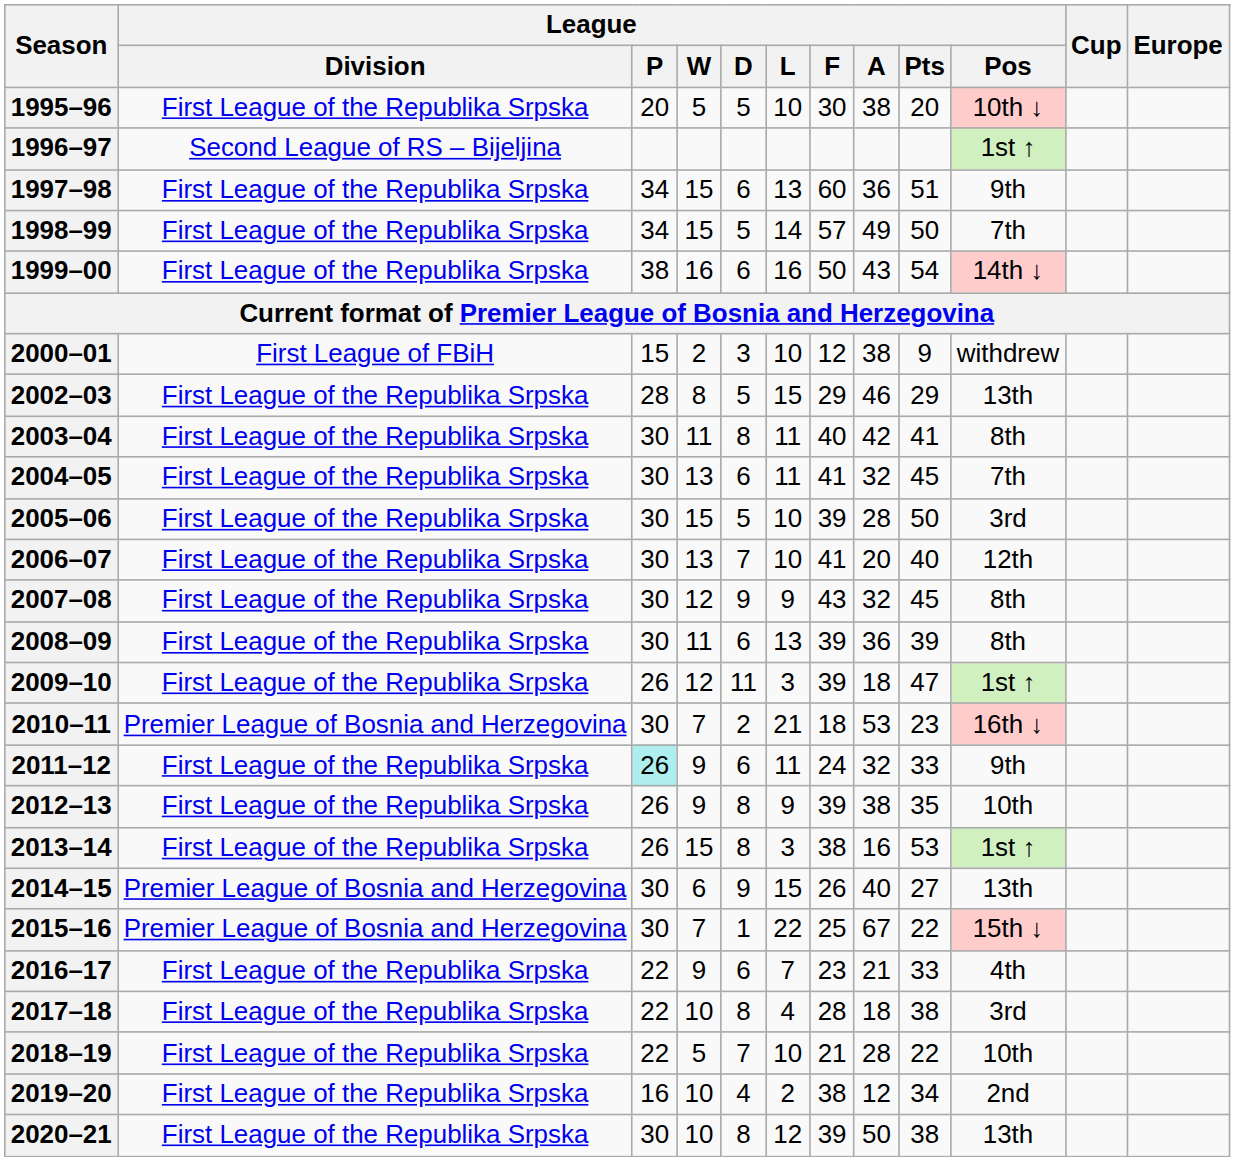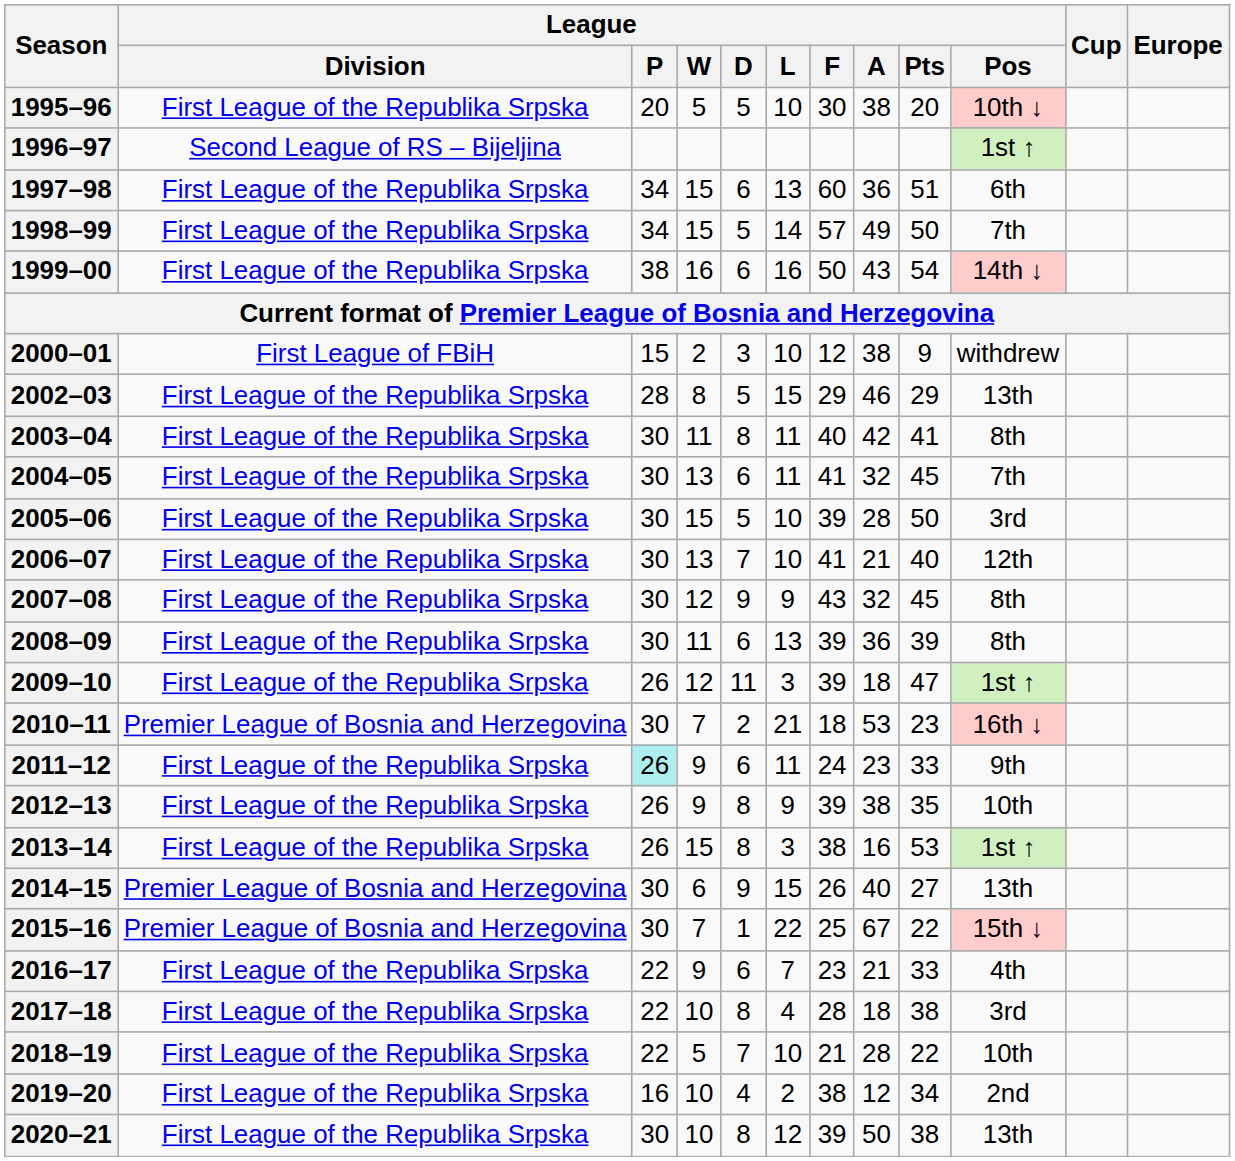 <table class="wikitable" style="text-align: center">
 <tr>
 <th rowspan="2">Season</th>
 <th colspan="9">League</th>
 <th rowspan="2">Cup</th>
 <th rowspan="2">Europe</th>
 </tr>
 <tr>
 <th>Division</th>
 <th width="20">P</th>
 <th width="20">W</th>
 <th width="20">D</th>
 <th width="20">L</th>
 <th width="20">F</th>
 <th width="20">A</th>
 <th width="20">Pts</th>
 <th>Pos</th>
 </tr>
 <tr>
 <th>1995–96</th>
 <td><a href='#'>First League of the Republika Srpska</a></td>
 <td>20</td>
 <td>5</td>
 <td>5</td>
 <td>10</td>
 <td>30</td>
 <td>38</td>
 <td>20</td>
 <td bgcolor=#FFCCCC>10th ↓</td>
 <td></td>
 <td></td>
 </tr>
 <tr>
 <th>1996–97</th>
 <td><a href='#'>Second League of RS – Bijeljina</a></td>
 <td></td>
 <td></td>
 <td></td>
 <td></td>
 <td></td>
 <td></td>
 <td></td>
 <td bgcolor=#D0F0C0>1st ↑</td>
 <td></td>
 <td></td>
 </tr>
 <tr>
 <th>1997–98</th>
 <td><a href='#'>First League of the Republika Srpska</a></td>
 <td>34</td>
 <td>15</td>
 <td>6</td>
 <td>13</td>
 <td>60</td>
 <td>36</td>
 <td>51</td>
-<td>9th</td>
+<td>6th</td>
 <td></td>
 <td></td>
 </tr>
 <tr>
 <th>1998–99</th>
 <td><a href='#'>First League of the Republika Srpska</a></td>
 <td>34</td>
 <td>15</td>
 <td>5</td>
 <td>14</td>
 <td>57</td>
 <td>49</td>
 <td>50</td>
 <td>7th</td>
 <td></td>
 <td></td>
 </tr>
 <tr>
 <th>1999–00</th>
 <td><a href='#'>First League of the Republika Srpska</a></td>
 <td>38</td>
 <td>16</td>
 <td>6</td>
 <td>16</td>
 <td>50</td>
 <td>43</td>
 <td>54</td>
 <td bgcolor=#FFCCCC>14th ↓</td>
 <td></td>
 <td></td>
 </tr>
 <tr>
 <th colspan="15">Current format of <a href='#'>Premier League of Bosnia and Herzegovina</a></th>
 </tr>
 <tr>
 <th>2000–01</th>
 <td><a href='#'>First League of FBiH</a></td>
 <td>15</td>
 <td>2</td>
 <td>3</td>
 <td>10</td>
 <td>12</td>
 <td>38</td>
 <td>9</td>
 <td>withdrew</td>
 <td></td>
 <td></td>
 </tr>
 <tr>
 <th>2002–03</th>
 <td><a href='#'>First League of the Republika Srpska</a></td>
 <td>28</td>
 <td>8</td>
 <td>5</td>
 <td>15</td>
 <td>29</td>
 <td>46</td>
 <td>29</td>
 <td>13th</td>
 <td></td>
 <td></td>
 </tr>
 <tr>
 <th>2003–04</th>
 <td><a href='#'>First League of the Republika Srpska</a></td>
 <td>30</td>
 <td>11</td>
 <td>8</td>
 <td>11</td>
 <td>40</td>
 <td>42</td>
 <td>41</td>
 <td>8th</td>
 <td></td>
 <td></td>
 </tr>
 <tr>
 <th>2004–05</th>
 <td><a href='#'>First League of the Republika Srpska</a></td>
 <td>30</td>
 <td>13</td>
 <td>6</td>
 <td>11</td>
 <td>41</td>
 <td>32</td>
 <td>45</td>
 <td>7th</td>
 <td></td>
 <td></td>
 </tr>
 <tr>
 <th>2005–06</th>
 <td><a href='#'>First League of the Republika Srpska</a></td>
 <td>30</td>
 <td>15</td>
 <td>5</td>
 <td>10</td>
 <td>39</td>
 <td>28</td>
 <td>50</td>
 <td>3rd</td>
 <td></td>
 <td></td>
 </tr>
 <tr>
 <th>2006–07</th>
 <td><a href='#'>First League of the Republika Srpska</a></td>
 <td>30</td>
 <td>13</td>
 <td>7</td>
 <td>10</td>
 <td>41</td>
-<td>20</td>
+<td>21</td>
 <td>40</td>
 <td>12th</td>
 <td></td>
 <td></td>
 </tr>
 <tr>
 <th>2007–08</th>
 <td><a href='#'>First League of the Republika Srpska</a></td>
 <td>30</td>
 <td>12</td>
 <td>9</td>
 <td>9</td>
 <td>43</td>
 <td>32</td>
 <td>45</td>
 <td>8th</td>
 <td></td>
 <td></td>
 </tr>
 <tr>
 <th>2008–09</th>
 <td><a href='#'>First League of the Republika Srpska</a></td>
 <td>30</td>
 <td>11</td>
 <td>6</td>
 <td>13</td>
 <td>39</td>
 <td>36</td>
 <td>39</td>
 <td>8th</td>
 <td></td>
 <td></td>
 </tr>
 <tr>
 <th>2009–10</th>
 <td><a href='#'>First League of the Republika Srpska</a></td>
 <td>26</td>
 <td>12</td>
 <td>11</td>
 <td>3</td>
 <td>39</td>
 <td>18</td>
 <td>47</td>
 <td bgcolor=#D0F0C0>1st ↑</td>
 <td></td>
 <td></td>
 </tr>
 <tr>
 <th>2010–11</th>
 <td><a href='#'>Premier League of Bosnia and Herzegovina</a></td>
 <td>30</td>
 <td>7</td>
 <td>2</td>
 <td>21</td>
 <td>18</td>
 <td>53</td>
 <td>23</td>
 <td bgcolor=#FFCCCC>16th ↓</td>
 <td></td>
 <td></td>
 </tr>
 <tr>
 <th>2011–12</th>
 <td><a href='#'>First League of the Republika Srpska</a></td>
 <td style="background: paleturquoise;">26</td>
 <td>9</td>
 <td>6</td>
 <td>11</td>
 <td>24</td>
-<td>32</td>
+<td>23</td>
 <td>33</td>
 <td>9th</td>
 <td></td>
 <td></td>
 </tr>
 <tr>
 <th>2012–13</th>
 <td><a href='#'>First League of the Republika Srpska</a></td>
 <td>26</td>
 <td>9</td>
 <td>8</td>
 <td>9</td>
 <td>39</td>
 <td>38</td>
 <td>35</td>
 <td>10th</td>
 <td></td>
 <td></td>
 </tr>
 <tr>
 <th>2013–14</th>
 <td><a href='#'>First League of the Republika Srpska</a></td>
 <td>26</td>
 <td>15</td>
 <td>8</td>
 <td>3</td>
 <td>38</td>
 <td>16</td>
 <td>53</td>
 <td bgcolor=#D0F0C0>1st ↑</td>
 <td></td>
 <td></td>
 </tr>
 <tr>
 <th>2014–15</th>
 <td><a href='#'>Premier League of Bosnia and Herzegovina</a></td>
 <td>30</td>
 <td>6</td>
 <td>9</td>
 <td>15</td>
 <td>26</td>
 <td>40</td>
 <td>27</td>
 <td>13th</td>
 <td></td>
 <td></td>
 </tr>
 <tr>
 <th>2015–16</th>
 <td><a href='#'>Premier League of Bosnia and Herzegovina</a></td>
 <td>30</td>
 <td>7</td>
 <td>1</td>
 <td>22</td>
 <td>25</td>
 <td>67</td>
 <td>22</td>
 <td bgcolor=#FFCCCC>15th ↓</td>
 <td></td>
 <td></td>
 </tr>
 <tr>
 <th>2016–17</th>
 <td><a href='#'>First League of the Republika Srpska</a></td>
 <td>22</td>
 <td>9</td>
 <td>6</td>
 <td>7</td>
 <td>23</td>
 <td>21</td>
 <td>33</td>
 <td>4th</td>
 <td></td>
 <td></td>
 </tr>
 <tr>
 <th>2017–18</th>
 <td><a href='#'>First League of the Republika Srpska</a></td>
 <td>22</td>
 <td>10</td>
 <td>8</td>
 <td>4</td>
 <td>28</td>
 <td>18</td>
 <td>38</td>
 <td>3rd</td>
 <td></td>
 <td></td>
 </tr>
 <tr>
 <th>2018–19</th>
 <td><a href='#'>First League of the Republika Srpska</a></td>
 <td>22</td>
 <td>5</td>
 <td>7</td>
 <td>10</td>
 <td>21</td>
 <td>28</td>
 <td>22</td>
 <td>10th</td>
 <td></td>
 <td></td>
 </tr>
 <tr>
 <th>2019–20</th>
 <td><a href='#'>First League of the Republika Srpska</a></td>
 <td>16</td>
 <td>10</td>
 <td>4</td>
 <td>2</td>
 <td>38</td>
 <td>12</td>
 <td>34</td>
 <td>2nd</td>
 <td></td>
 <td></td>
 </tr>
 <tr>
 <th>2020–21</th>
 <td><a href='#'>First League of the Republika Srpska</a></td>
 <td>30</td>
 <td>10</td>
 <td>8</td>
 <td>12</td>
 <td>39</td>
 <td>50</td>
 <td>38</td>
 <td>13th</td>
 <td></td>
 <td></td>
 </tr>
 </table>
